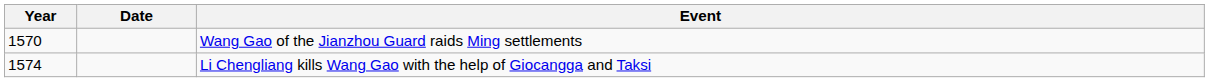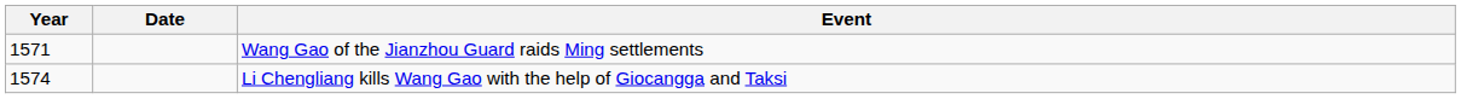 <table class="wikitable" width="100%">
 <tr>
 <th style="width:6%">Year</th>
 <th style="width:10%">Date</th>
 <th>Event</th>
 </tr>
 <tr>
-<td>1570</td>
+<td>1571</td>
 <td></td>
 <td><a href='#'>Wang Gao</a> of the <a href='#'>Jianzhou Guard</a> raids <a href='#'>Ming</a> settlements</td>
 </tr>
 <tr>
 <td>1574</td>
 <td></td>
 <td><a href='#'>Li Chengliang</a> kills <a href='#'>Wang Gao</a> with the help of <a href='#'>Giocangga</a> and <a href='#'>Taksi</a></td>
 </tr>
 </table>
